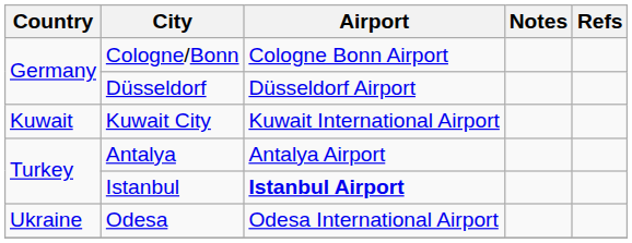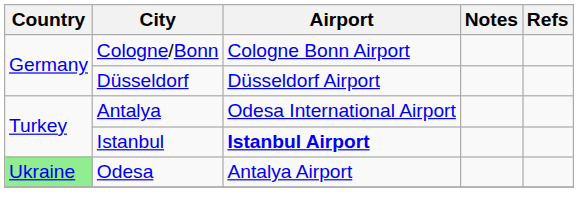 <table class="sortable wikitable">
 <tr>
 <th>Country</th>
 <th>City</th>
 <th>Airport</th>
 <th>Notes</th>
 <th>Refs</th>
 </tr>
 <tr>
 <td rowspan="2"><a href='#'>Germany</a></td>
 <td><a href='#'>Cologne</a>/<a href='#'>Bonn</a></td>
 <td><a href='#'>Cologne Bonn Airport</a></td>
 <td></td>
 <td align=center></td>
 </tr>
 <tr>
 <td><a href='#'>Düsseldorf</a></td>
 <td><a href='#'>Düsseldorf Airport</a></td>
 <td></td>
 <td align=center></td>
 </tr>
 <tr>
-<td><a href='#'>Kuwait</a></td>
-<td><a href='#'>Kuwait City</a></td>
-<td><a href='#'>Kuwait International Airport</a></td>
-<td></td>
-<td align=center></td>
-</tr>
-<tr>
 <td rowspan="2"><a href='#'>Turkey</a></td>
 <td><a href='#'>Antalya</a></td>
-<td><a href='#'>Antalya Airport</a></td>
+<td><a href='#'>Odesa International Airport</a></td>
 <td></td>
 <td align=center></td>
 </tr>
 <tr>
 <td><a href='#'>Istanbul</a></td>
 <td><strong><a href='#'>Istanbul Airport</a></strong></td>
 <td></td>
 <td align=center></td>
 </tr>
 <tr>
-<td><a href='#'>Ukraine</a></td>
+<td style="background: lightgreen;"><a href='#'>Ukraine</a></td>
 <td><a href='#'>Odesa</a></td>
-<td><a href='#'>Odesa International Airport</a></td>
+<td><a href='#'>Antalya Airport</a></td>
 <td></td>
 <td align=center></td>
 </tr>
 <tr>
 </tr>
 </table>
